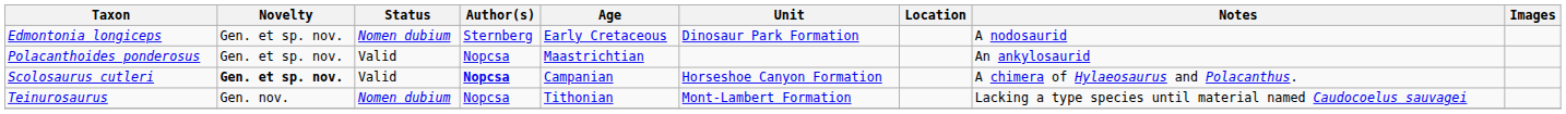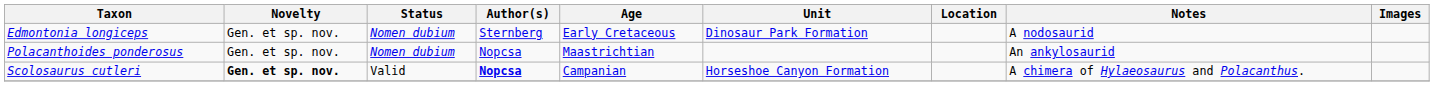 <table class="wikitable sortable" align="center" width="100%">
 <tr>
 <th>Taxon</th>
 <th>Novelty</th>
 <th>Status</th>
 <th>Author(s)</th>
 <th>Age</th>
 <th>Unit</th>
 <th>Location</th>
 <th>Notes</th>
 <th>Images</th>
 </tr>
 <tr>
 <td><em><a href='#'>Edmontonia longiceps</a></em></td>
 <td>Gen. et sp. nov.</td>
 <td><em><a href='#'>Nomen dubium</a></em></td>
 <td><a href='#'>Sternberg</a></td>
 <td><a href='#'>Early Cretaceous</a></td>
 <td><a href='#'>Dinosaur Park Formation</a></td>
 <td></td>
 <td>A <a href='#'>nodosaurid</a></td>
 <td></td>
 </tr>
 <tr>
 <td><em><a href='#'>Polacanthoides ponderosus</a></em></td>
 <td>Gen. et sp. nov.</td>
-<td>Valid</td>
+<td><em><a href='#'>Nomen dubium</a></em></td>
 <td><a href='#'>Nopcsa</a></td>
 <td><a href='#'>Maastrichtian</a></td>
 <td></td>
 <td></td>
 <td>An <a href='#'>ankylosaurid</a></td>
 <td></td>
 </tr>
 <tr>
 <td><em><a href='#'>Scolosaurus cutleri</a></em></td>
 <td><strong>Gen. et sp. nov.</strong></td>
 <td>Valid</td>
 <td><strong><a href='#'>Nopcsa</a></strong></td>
 <td><a href='#'>Campanian</a></td>
 <td><a href='#'>Horseshoe Canyon Formation</a></td>
 <td></td>
 <td>A <a href='#'>chimera</a> of <em><a href='#'>Hylaeosaurus</a></em> and <em><a href='#'>Polacanthus</a></em>.</td>
 <td></td>
 </tr>
 <tr>
-<td><em><a href='#'>Teinurosaurus</a></em></td>
-<td>Gen. nov.</td>
-<td><em><a href='#'>Nomen dubium</a></em></td>
-<td><a href='#'>Nopcsa</a></td>
-<td><a href='#'>Tithonian</a></td>
-<td><a href='#'>Mont-Lambert Formation</a></td>
-<td></td>
-<td>Lacking a type species until material named <em><a href='#'>Caudocoelus sauvagei</a></em></td>
-<td></td>
-</tr>
-<tr>
 </tr>
 </table>
